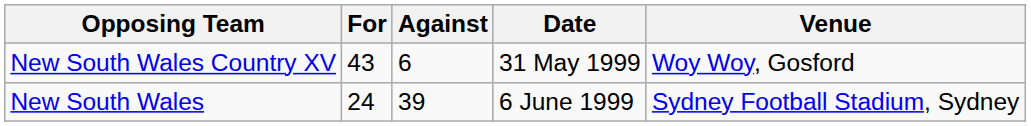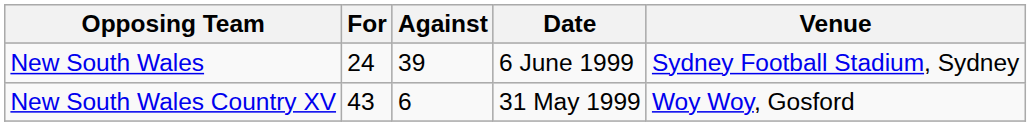 <table class="wikitable">
 <tr>
 <th>Opposing Team</th>
 <th>For</th>
 <th>Against</th>
 <th>Date</th>
 <th>Venue</th>
 </tr>
 <tr>
+<td><a href='#'>New South Wales</a></td>
+<td>24</td>
+<td>39</td>
+<td>6 June 1999</td>
+<td><a href='#'>Sydney Football Stadium</a>, Sydney</td>
+</tr>
+<tr>
 <td><a href='#'>New South Wales Country XV</a></td>
 <td>43</td>
 <td>6</td>
 <td>31 May 1999</td>
 <td><a href='#'>Woy Woy</a>, Gosford</td>
 </tr>
-<tr>
-<td><a href='#'>New South Wales</a></td>
-<td>24</td>
-<td>39</td>
-<td>6 June 1999</td>
-<td><a href='#'>Sydney Football Stadium</a>, Sydney</td>
-</tr>
 </table>
